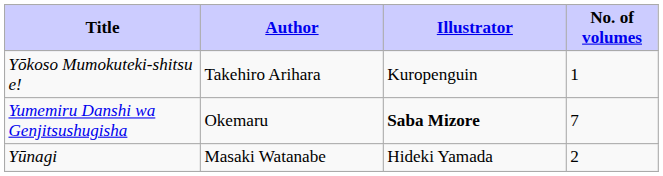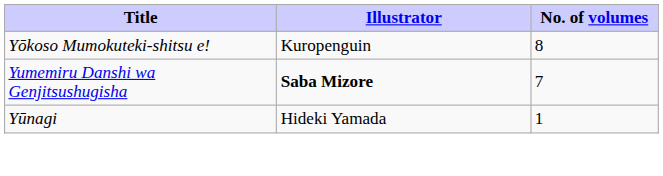 <table class="wikitable" style="width: 98%;">
 <tr>
 <th width=30% style="background:#ccf;">Title</th>
-<th width=28% style="background:#ccf;"><a href='#'>Author</a></th>
 <th width=28% style="background:#ccf;"><a href='#'>Illustrator</a></th>
 <th width=14% style="background:#ccf;">No. of <a href='#'>volumes</a></th>
 </tr>
 <tr>
 <td><em>Yōkoso Mumokuteki-shitsu e!</em></td>
-<td>Takehiro Arihara</td>
 <td>Kuropenguin</td>
-<td>1</td>
+<td>8</td>
 </tr>
 <tr>
 <td><em><a href='#'>Yumemiru Danshi wa Genjitsushugisha</a></em></td>
-<td>Okemaru</td>
 <td><strong>Saba Mizore</strong></td>
 <td>7</td>
 </tr>
 <tr>
 <td><em>Yūnagi</em></td>
-<td>Masaki Watanabe</td>
 <td>Hideki Yamada</td>
-<td>2</td>
+<td>1</td>
 </tr>
 </table>
